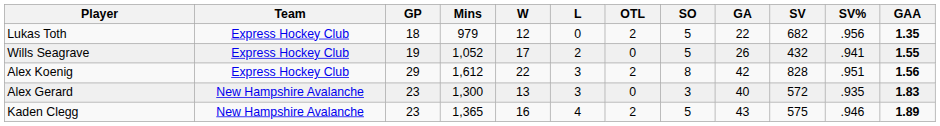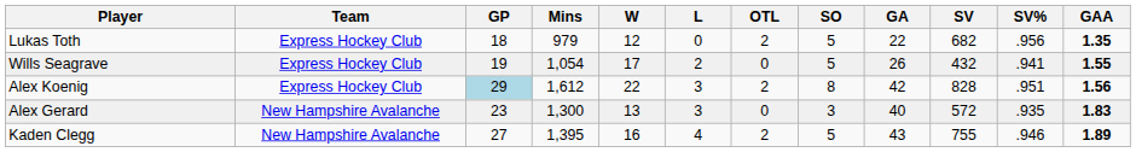 <table class="wikitable sortable" style="text-align: center">
 <tr>
 <td class="unsortable" align=center bgcolor=#F2F2F2 style="width: 15em"><strong>Player</strong></td>
 <th style="width: 15em">Team</th>
 <th style="width: 4em">GP</th>
 <th style="width: 4em">Mins</th>
 <th style="width: 4em">W</th>
 <th style="width: 4em">L</th>
 <th style="width: 4em">OTL</th>
 <th style="width: 4em">SO</th>
 <th style="width: 4em">GA</th>
 <th style="width: 4em">SV</th>
 <th style="width: 4em">SV%</th>
 <th style="width: 4em">GAA</th>
 </tr>
 <tr>
 <td align=left>Lukas Toth</td>
 <td><a href='#'>Express Hockey Club</a></td>
 <td>18</td>
 <td>979</td>
 <td>12</td>
 <td>0</td>
 <td>2</td>
 <td>5</td>
 <td>22</td>
 <td>682</td>
 <td>.956</td>
 <td><strong>1.35</strong></td>
 </tr>
 <tr bgcolor=f0f0f0>
 <td align=left>Wills Seagrave</td>
 <td><a href='#'>Express Hockey Club</a></td>
 <td>19</td>
-<td>1,052</td>
+<td>1,054</td>
 <td>17</td>
 <td>2</td>
 <td>0</td>
 <td>5</td>
 <td>26</td>
 <td>432</td>
 <td>.941</td>
 <td><strong>1.55</strong></td>
 </tr>
 <tr>
 <td align=left>Alex Koenig</td>
 <td><a href='#'>Express Hockey Club</a></td>
-<td>29</td>
+<td style="background: lightblue;">29</td>
 <td>1,612</td>
 <td>22</td>
 <td>3</td>
 <td>2</td>
 <td>8</td>
 <td>42</td>
 <td>828</td>
 <td>.951</td>
 <td><strong>1.56</strong></td>
 </tr>
 <tr bgcolor=f0f0f0>
 <td align=left>Alex Gerard</td>
 <td><a href='#'>New Hampshire Avalanche</a></td>
 <td>23</td>
 <td>1,300</td>
 <td>13</td>
 <td>3</td>
 <td>0</td>
 <td>3</td>
 <td>40</td>
 <td>572</td>
 <td>.935</td>
 <td><strong>1.83</strong></td>
 </tr>
 <tr>
 <td align=left>Kaden Clegg</td>
 <td><a href='#'>New Hampshire Avalanche</a></td>
-<td>23</td>
-<td>1,365</td>
+<td>27</td>
+<td>1,395</td>
 <td>16</td>
 <td>4</td>
 <td>2</td>
 <td>5</td>
 <td>43</td>
-<td>575</td>
+<td>755</td>
 <td>.946</td>
 <td><strong>1.89</strong></td>
 </tr>
 </table>
